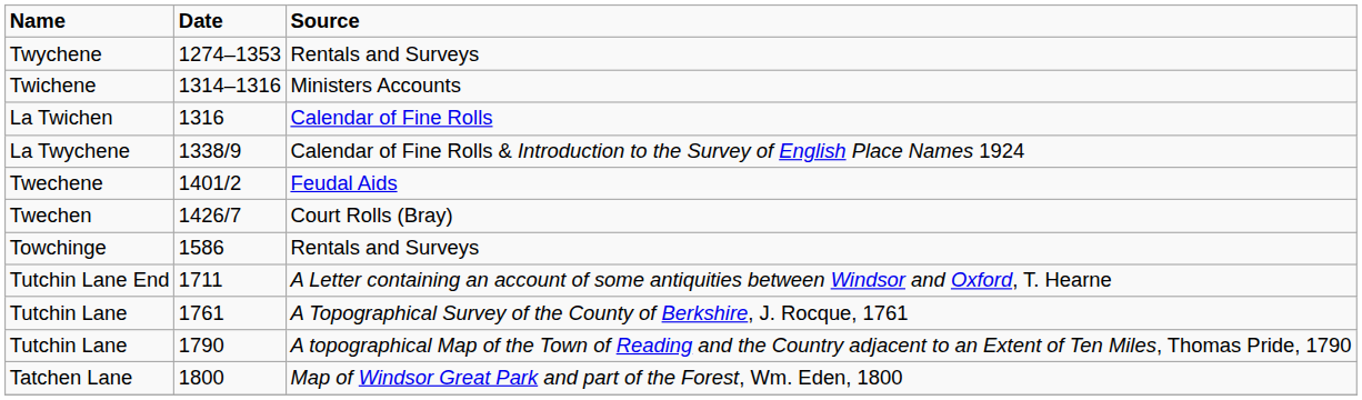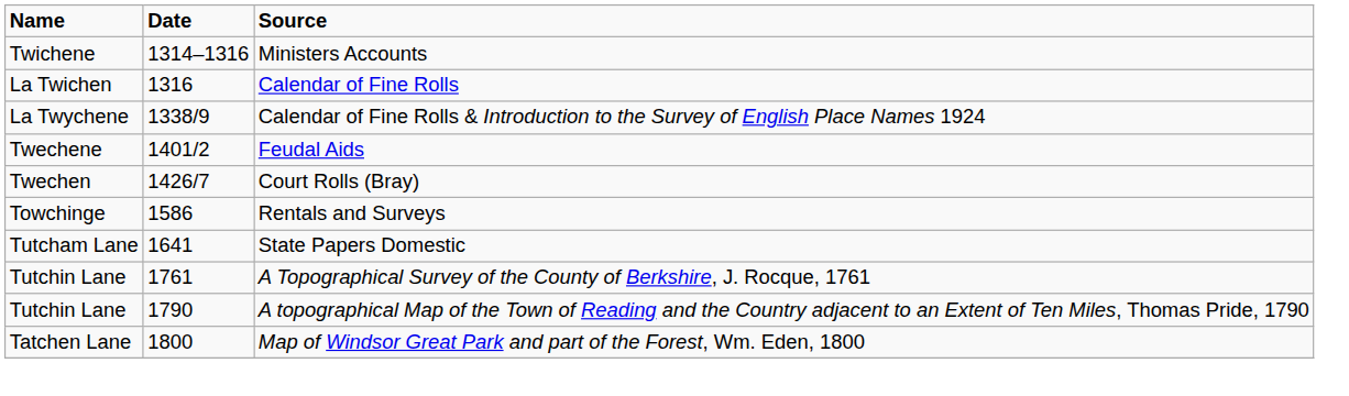 <table class="wikitable">
 <tr>
 <td><strong>Name</strong></td>
 <td><strong>Date</strong></td>
 <td><strong>Source</strong></td>
-</tr>
-<tr>
-<td>Twychene</td>
-<td>1274–1353</td>
-<td>Rentals and Surveys</td>
 </tr>
 <tr>
 <td>Twichene</td>
 <td>1314–1316</td>
 <td>Ministers Accounts</td>
 </tr>
 <tr>
 <td>La Twichen</td>
 <td>1316</td>
 <td><a href='#'>Calendar of Fine Rolls</a></td>
 </tr>
 <tr>
 <td>La Twychene</td>
 <td>1338/9</td>
 <td>Calendar of Fine Rolls & <em>Introduction to the Survey of <a href='#'>English</a> Place Names</em> 1924</td>
 </tr>
 <tr>
 <td>Twechene</td>
 <td>1401/2</td>
 <td><a href='#'>Feudal Aids</a></td>
 </tr>
 <tr>
 <td>Twechen</td>
 <td>1426/7</td>
 <td>Court Rolls (Bray)</td>
 </tr>
 <tr>
 <td>Towchinge</td>
 <td>1586</td>
 <td>Rentals and Surveys</td>
 </tr>
 <tr>
-<td>Tutchin Lane End</td>
-<td>1711</td>
-<td><em>A Letter containing an account of some antiquities between <a href='#'>Windsor</a> and <a href='#'>Oxford</a></em>, T. Hearne</td>
+<td>Tutcham Lane</td>
+<td>1641</td>
+<td>State Papers Domestic</td>
 </tr>
 <tr>
 <td>Tutchin Lane</td>
 <td>1761</td>
 <td><em>A Topographical Survey of the County of <a href='#'>Berkshire</a></em>, J. Rocque, 1761</td>
 </tr>
 <tr>
 <td>Tutchin Lane</td>
 <td>1790</td>
 <td><em>A topographical Map of the Town of <a href='#'>Reading</a> and the Country adjacent to an Extent of Ten Miles</em>, Thomas Pride, 1790</td>
 </tr>
 <tr>
 <td>Tatchen Lane</td>
 <td>1800</td>
 <td><em>Map of <a href='#'>Windsor Great Park</a> and part of the Forest</em>, Wm. Eden, 1800</td>
 </tr>
 <tr>
 </tr>
 </table>
